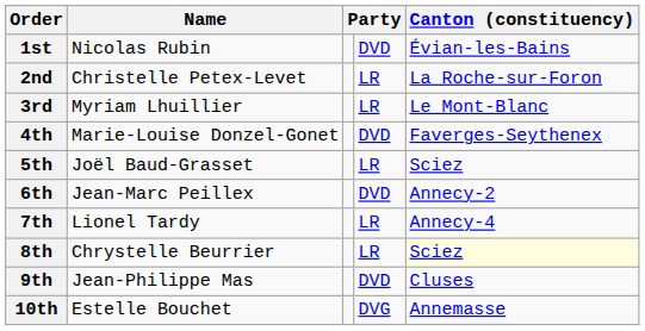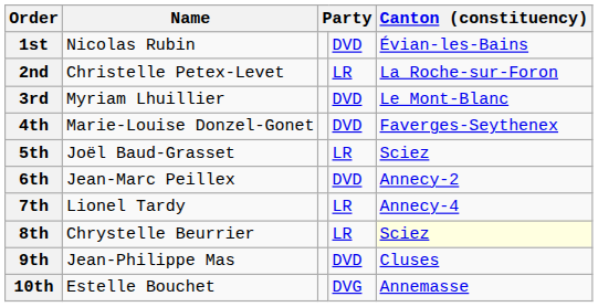 <table class="wikitable">
 <tr>
 <th>Order</th>
 <th>Name</th>
 <th colspan="2">Party</th>
 <th><a href='#'>Canton</a> (constituency)</th>
 </tr>
 <tr>
 <th>1st</th>
 <td>Nicolas Rubin</td>
 <td></td>
 <td><a href='#'>DVD</a></td>
 <td><a href='#'>Évian-les-Bains</a></td>
 </tr>
 <tr>
 <th>2nd</th>
 <td><abbr>Christelle</abbr> Petex-Levet</td>
 <td></td>
 <td><a href='#'>LR</a></td>
 <td><a href='#'>La Roche-sur-Foron</a></td>
 </tr>
 <tr>
 <th>3rd</th>
 <td>Myriam Lhuillier</td>
 <td></td>
-<td><a href='#'>LR</a></td>
+<td><a href='#'>DVD</a></td>
 <td><a href='#'>Le Mont-Blanc</a></td>
 </tr>
 <tr>
 <th>4th</th>
 <td>Marie-Louise Donzel-Gonet</td>
 <td></td>
 <td><a href='#'>DVD</a></td>
 <td><a href='#'>Faverges-Seythenex</a></td>
 </tr>
 <tr>
 <th>5th</th>
 <td>Joël Baud-Grasset</td>
 <td></td>
 <td><a href='#'>LR</a></td>
 <td><a href='#'>Sciez</a></td>
 </tr>
 <tr>
 <th>6th</th>
 <td>Jean-Marc Peillex</td>
 <td></td>
 <td><a href='#'>DVD</a></td>
 <td><a href='#'>Annecy-2</a></td>
 </tr>
 <tr>
 <th>7th</th>
 <td><abbr>Lionel</abbr> Tardy</td>
 <td></td>
 <td><a href='#'>LR</a></td>
 <td><a href='#'>Annecy-4</a></td>
 </tr>
 <tr>
 <th>8th</th>
 <td>Chrystelle Beurrier</td>
 <td></td>
 <td><a href='#'>LR</a></td>
 <td style="background: lightyellow;"><a href='#'>Sciez</a></td>
 </tr>
 <tr>
 <th>9th</th>
 <td>Jean-Philippe Mas</td>
 <td></td>
 <td><a href='#'>DVD</a></td>
 <td><a href='#'>Cluses</a></td>
 </tr>
 <tr>
 <th>10th</th>
 <td>Estelle Bouchet</td>
 <td></td>
 <td><a href='#'>DVG</a></td>
 <td><a href='#'>Annemasse</a></td>
 </tr>
 </table>
